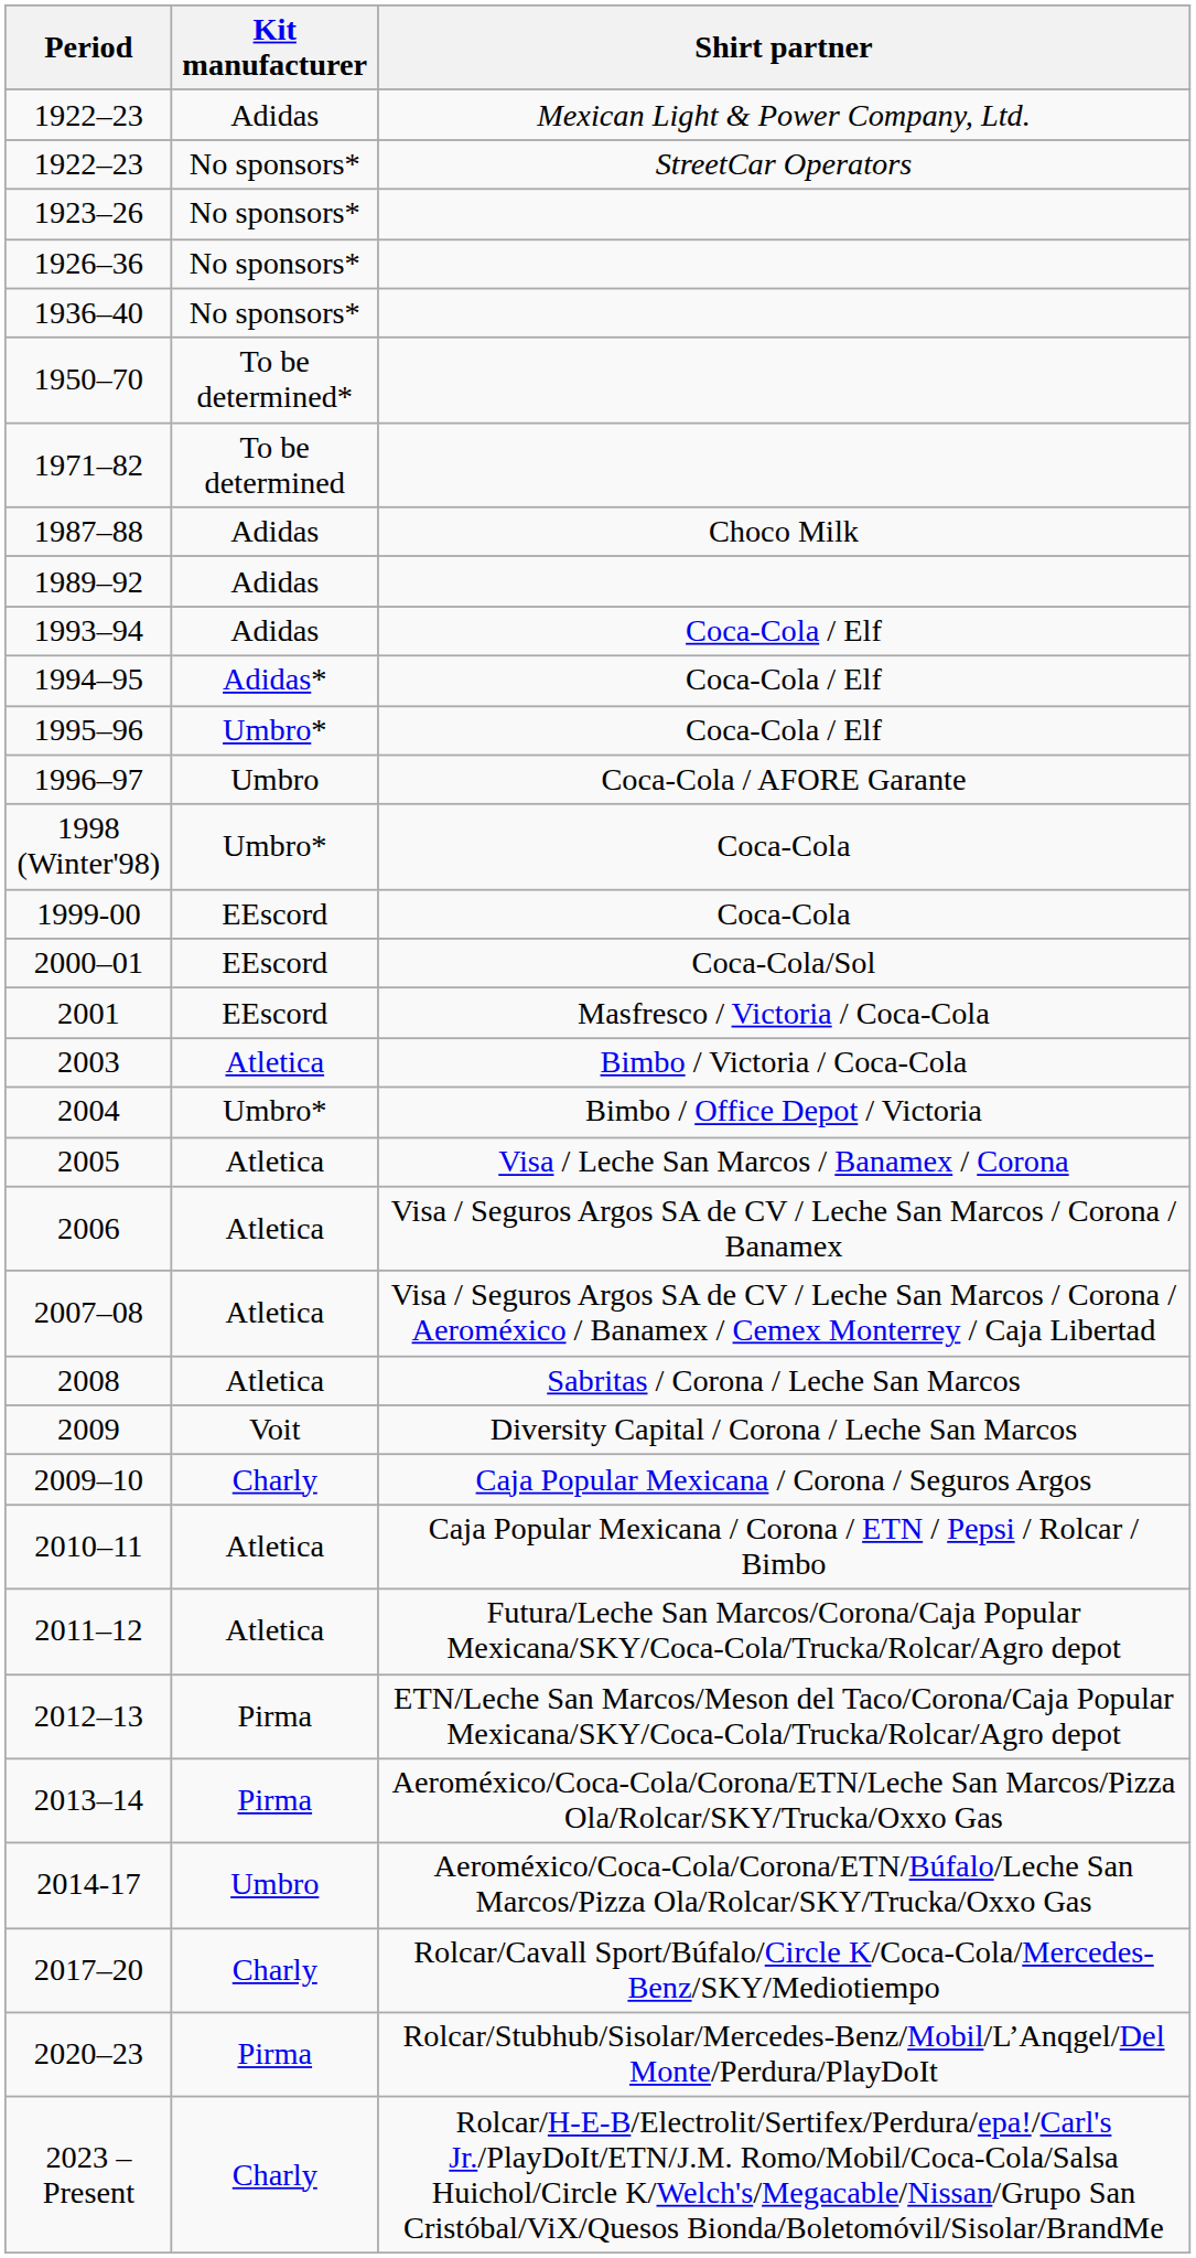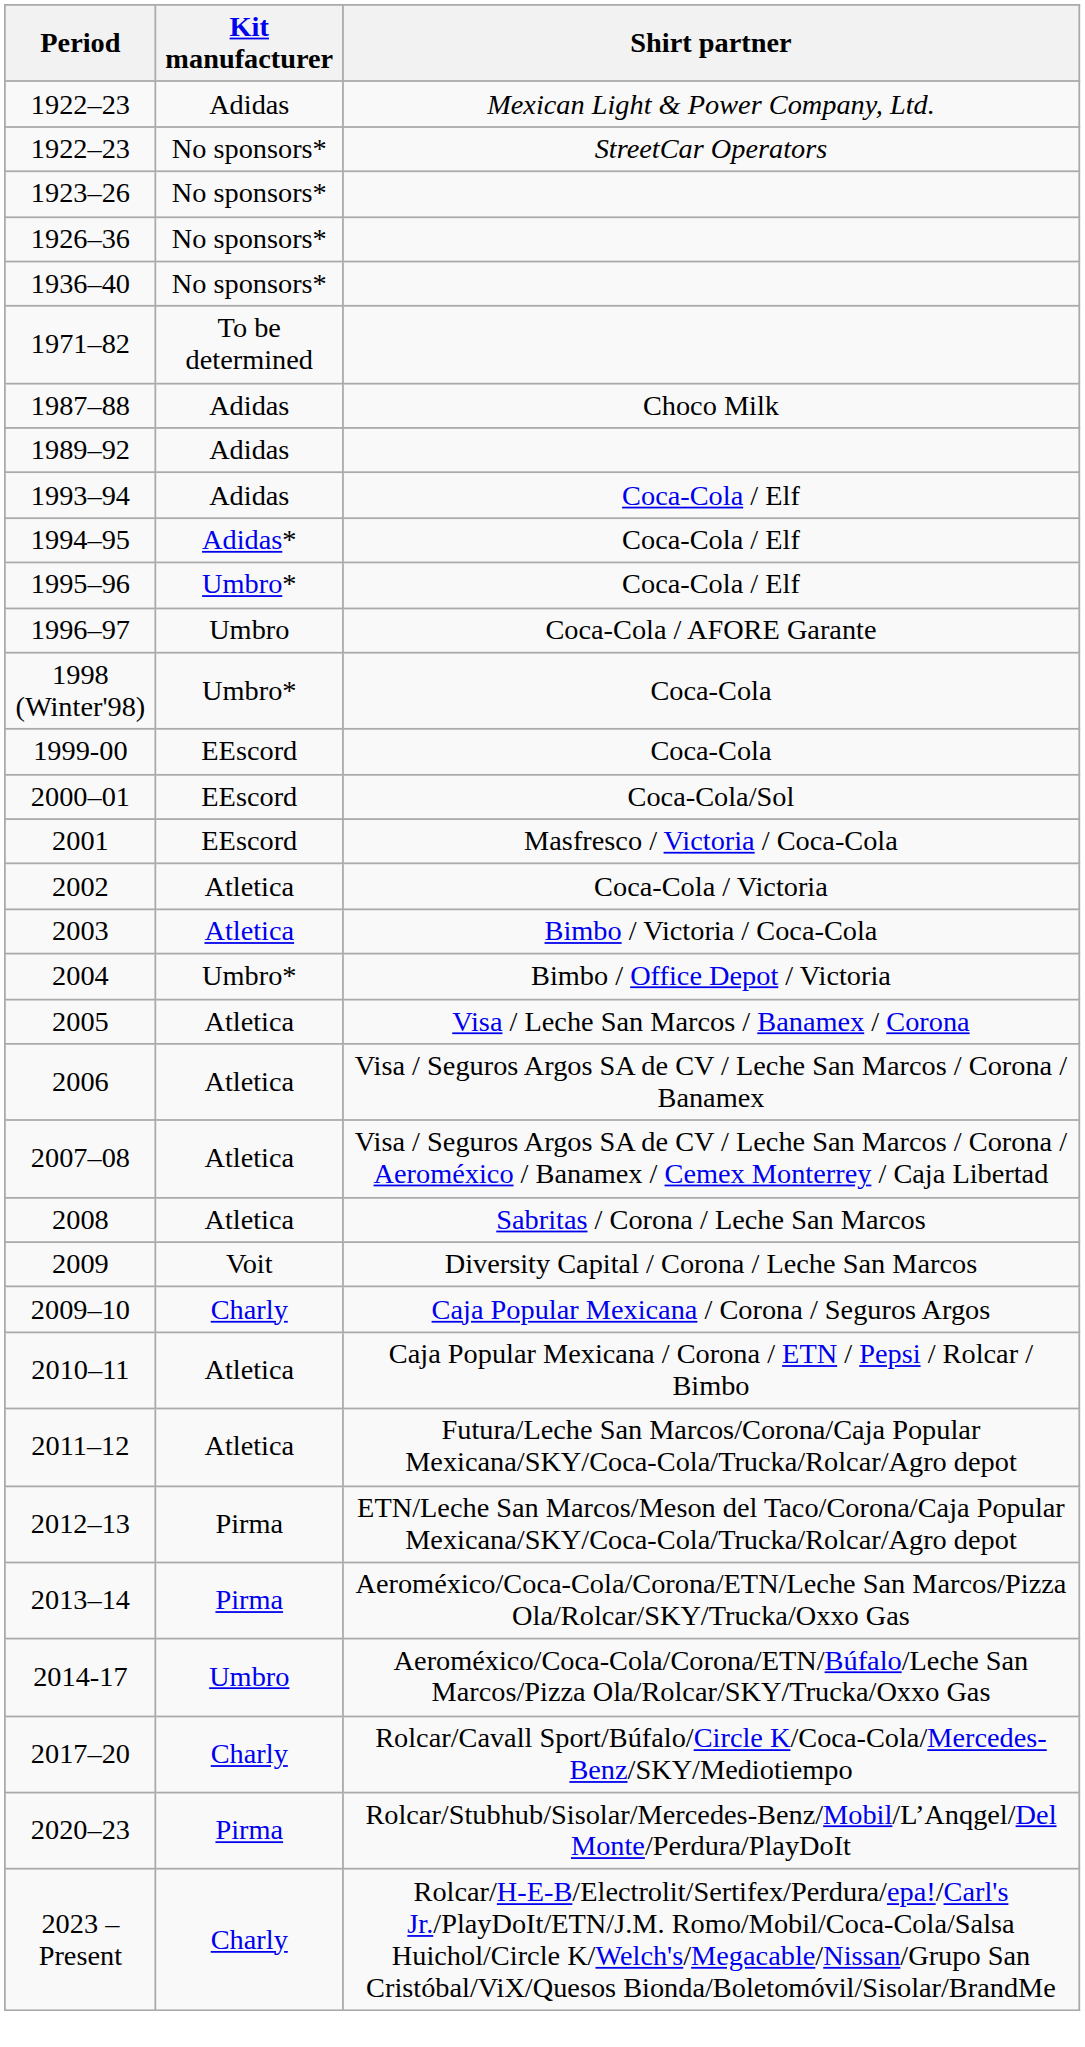 <table class="wikitable" style="text-align: center">
 <tr>
 <th>Period</th>
 <th><a href='#'>Kit</a> manufacturer</th>
 <th>Shirt partner</th>
 </tr>
 <tr>
 <td>1922–23</td>
 <td>Adidas</td>
 <td><em>Mexican Light & Power Company, Ltd.</em></td>
 </tr>
 <tr>
 <td>1922–23</td>
 <td>No sponsors*</td>
 <td><em>StreetCar Operators</em></td>
 </tr>
 <tr>
 <td>1923–26</td>
 <td>No sponsors*</td>
 <td></td>
 </tr>
 <tr>
 <td>1926–36</td>
 <td>No sponsors*</td>
 <td></td>
 </tr>
 <tr>
 <td>1936–40</td>
 <td>No sponsors*</td>
-<td></td>
-</tr>
-<tr>
-<td>1950–70</td>
-<td>To be determined*</td>
 <td></td>
 </tr>
 <tr>
 <td>1971–82</td>
 <td>To be determined</td>
 <td></td>
 </tr>
 <tr>
 <td>1987–88</td>
 <td>Adidas</td>
 <td>Choco Milk</td>
 </tr>
 <tr>
 <td>1989–92</td>
 <td>Adidas</td>
 <td></td>
 </tr>
 <tr>
 <td>1993–94</td>
 <td>Adidas</td>
 <td><a href='#'>Coca-Cola</a> / Elf</td>
 </tr>
 <tr>
 <td>1994–95</td>
 <td><a href='#'>Adidas</a>*</td>
 <td>Coca-Cola / Elf</td>
 </tr>
 <tr>
 <td>1995–96</td>
 <td><a href='#'>Umbro</a>*</td>
 <td>Coca-Cola / Elf</td>
 </tr>
 <tr>
 <td>1996–97</td>
 <td>Umbro</td>
 <td>Coca-Cola / AFORE Garante</td>
 </tr>
 <tr>
 <td>1998 (Winter'98)</td>
 <td>Umbro*</td>
 <td>Coca-Cola</td>
 </tr>
 <tr>
 <td>1999-00</td>
 <td>EEscord</td>
 <td>Coca-Cola</td>
 </tr>
 <tr>
 <td>2000–01</td>
 <td>EEscord</td>
 <td>Coca-Cola/Sol</td>
 </tr>
 <tr>
 <td>2001</td>
 <td>EEscord</td>
 <td>Masfresco / <a href='#'>Victoria</a> / Coca-Cola</td>
+</tr>
+<tr>
+<td>2002</td>
+<td>Atletica</td>
+<td>Coca-Cola / Victoria</td>
 </tr>
 <tr>
 <td>2003</td>
 <td><a href='#'>Atletica</a></td>
 <td><a href='#'>Bimbo</a> / Victoria / Coca-Cola</td>
 </tr>
 <tr>
 <td>2004</td>
 <td>Umbro*</td>
 <td>Bimbo / <a href='#'>Office Depot</a> / Victoria</td>
 </tr>
 <tr>
 <td>2005</td>
 <td>Atletica</td>
 <td><a href='#'>Visa</a> / Leche San Marcos / <a href='#'>Banamex</a> / <a href='#'>Corona</a></td>
 </tr>
 <tr>
 <td>2006</td>
 <td>Atletica</td>
 <td>Visa / Seguros Argos SA de CV / Leche San Marcos / Corona / Banamex</td>
 </tr>
 <tr>
 <td>2007–08</td>
 <td>Atletica</td>
 <td>Visa / Seguros Argos SA de CV / Leche San Marcos / Corona / <a href='#'>Aeroméxico</a>  / Banamex / <a href='#'>Cemex Monterrey</a> / Caja Libertad</td>
 </tr>
 <tr>
 <td>2008</td>
 <td>Atletica</td>
 <td><a href='#'>Sabritas</a> / Corona / Leche San Marcos</td>
 </tr>
 <tr>
 <td>2009</td>
 <td>Voit</td>
 <td>Diversity Capital / Corona / Leche San Marcos</td>
 </tr>
 <tr>
 <td>2009–10</td>
 <td><a href='#'>Charly</a></td>
 <td><a href='#'>Caja Popular Mexicana</a> / Corona / Seguros Argos</td>
 </tr>
 <tr>
 <td>2010–11</td>
 <td>Atletica</td>
 <td>Caja Popular Mexicana / Corona / <a href='#'>ETN</a> / <a href='#'>Pepsi</a> / Rolcar / Bimbo</td>
 </tr>
 <tr>
 <td>2011–12</td>
 <td>Atletica</td>
 <td>Futura/Leche San Marcos/Corona/Caja Popular Mexicana/SKY/Coca-Cola/Trucka/Rolcar/Agro depot</td>
 </tr>
 <tr>
 <td>2012–13</td>
 <td>Pirma</td>
 <td>ETN/Leche San Marcos/Meson del Taco/Corona/Caja Popular Mexicana/SKY/Coca-Cola/Trucka/Rolcar/Agro depot</td>
 </tr>
 <tr>
 <td>2013–14</td>
 <td><a href='#'>Pirma</a></td>
 <td>Aeroméxico/Coca-Cola/Corona/ETN/Leche San Marcos/Pizza Ola/Rolcar/SKY/Trucka/Oxxo Gas</td>
 </tr>
 <tr>
 <td>2014-17</td>
 <td><a href='#'>Umbro</a></td>
 <td>Aeroméxico/Coca-Cola/Corona/ETN/<a href='#'>Búfalo</a>/Leche San Marcos/Pizza Ola/Rolcar/SKY/Trucka/Oxxo Gas</td>
 </tr>
 <tr>
 <td>2017–20</td>
 <td><a href='#'>Charly</a></td>
 <td>Rolcar/Cavall Sport/Búfalo/<a href='#'>Circle K</a>/Coca-Cola/<a href='#'>Mercedes-Benz</a>/SKY/Mediotiempo</td>
 </tr>
 <tr>
 <td>2020–23</td>
 <td><a href='#'>Pirma</a></td>
 <td>Rolcar/Stubhub/Sisolar/Mercedes-Benz/<a href='#'>Mobil</a>/L’Anqgel/<a href='#'>Del Monte</a>/Perdura/PlayDoIt</td>
 </tr>
 <tr>
 <td>2023 – Present</td>
 <td><a href='#'>Charly</a></td>
 <td>Rolcar/<a href='#'>H-E-B</a>/Electrolit/Sertifex/Perdura/<a href='#'>epa!</a>/<a href='#'>Carl's Jr.</a>/PlayDoIt/ETN/J.M. Romo/Mobil/Coca-Cola/Salsa Huichol/Circle K/<a href='#'>Welch's</a>/<a href='#'>Megacable</a>/<a href='#'>Nissan</a>/Grupo San Cristóbal/ViX/Quesos Bionda/Boletomóvil/Sisolar/BrandMe</td>
 </tr>
 </table>
